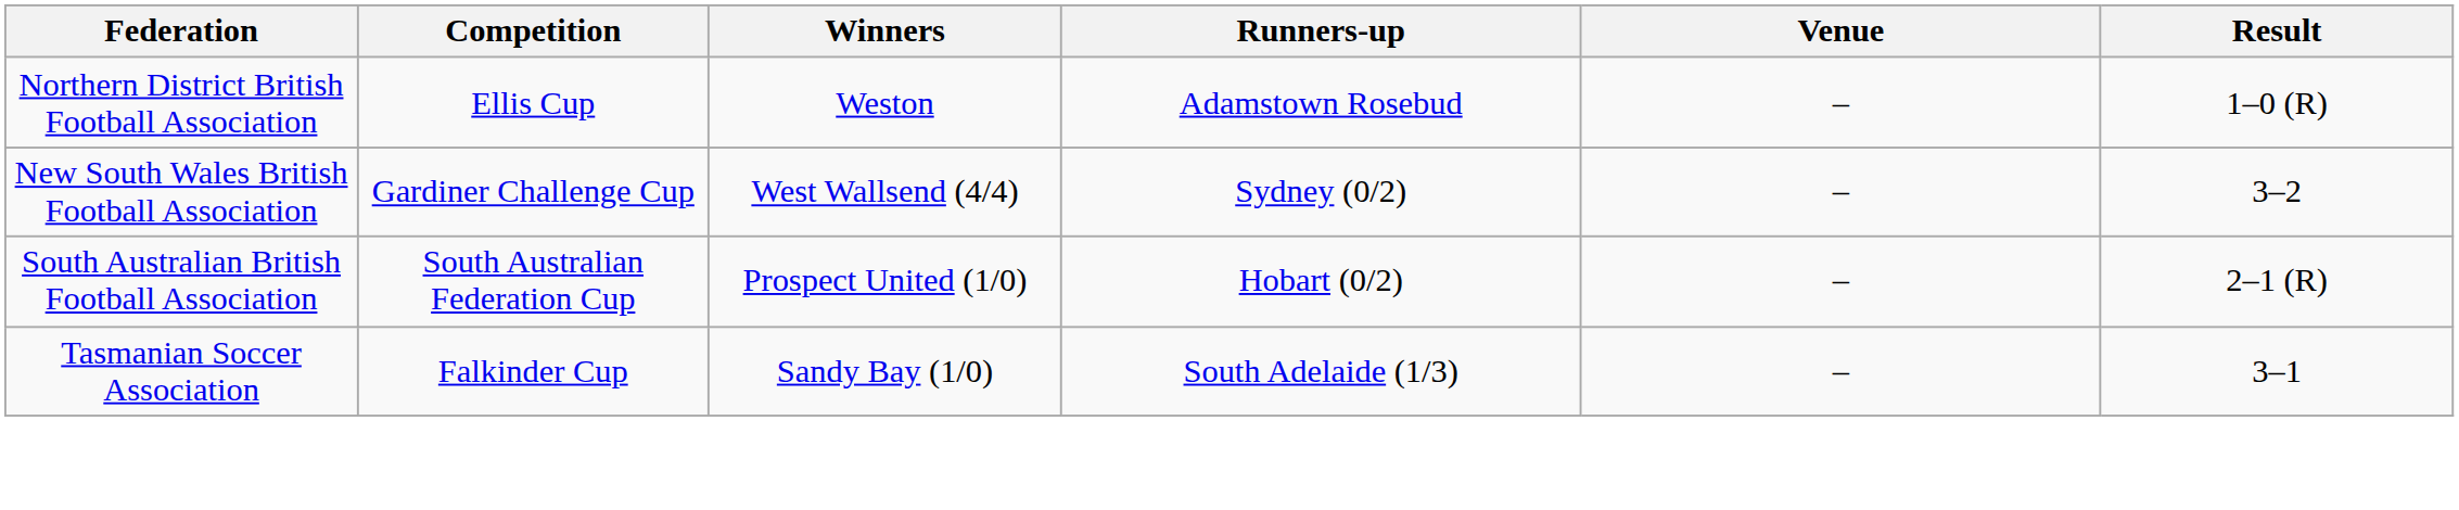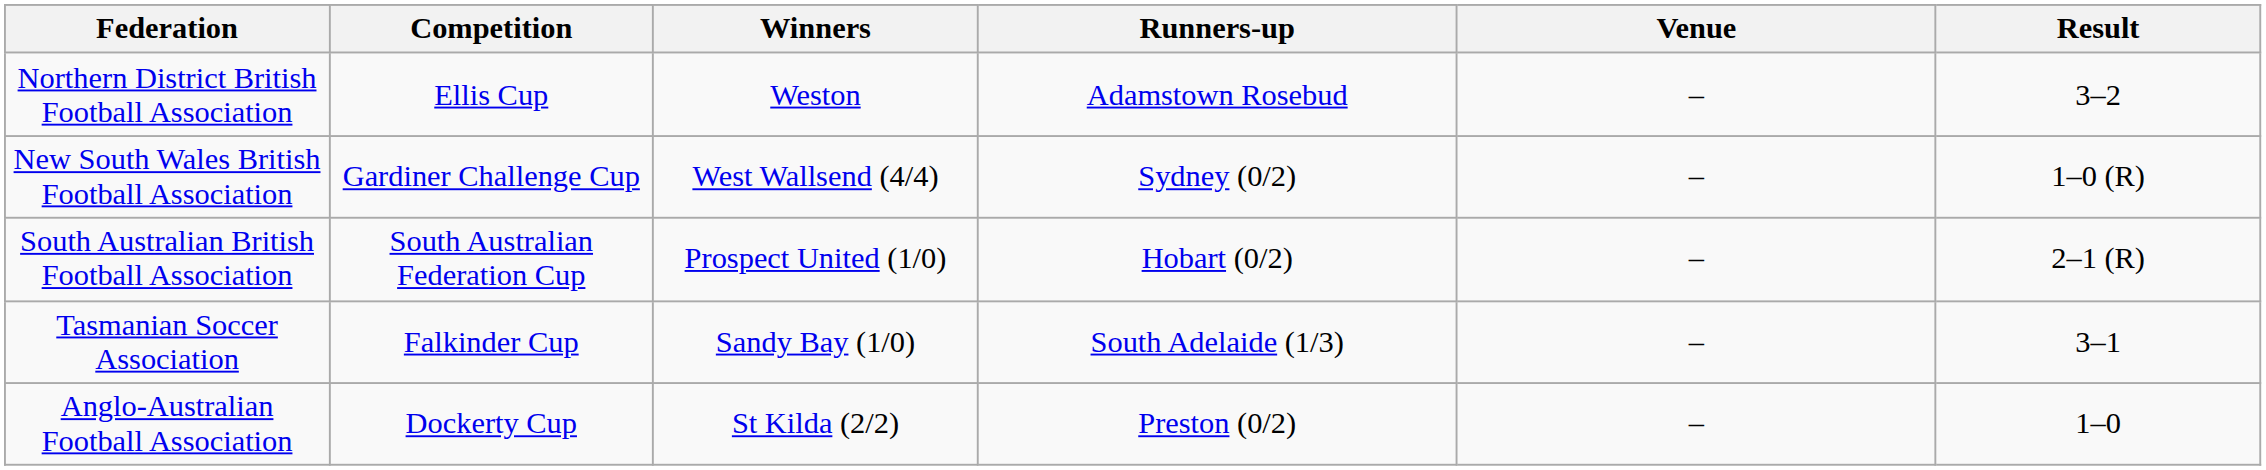 <table class="wikitable" width="75%">
 <tr>
 <th style="width:10em">Federation</th>
 <th style="width:10em">Competition</th>
 <th style="width:10em">Winners</th>
 <th style="width:15em">Runners-up</th>
 <th style="width:15em">Venue</th>
 <th style="width:10em">Result</th>
 </tr>
 <tr>
 <td align="center"><a href='#'>Northern District British Football Association</a></td>
 <td align="center"><a href='#'>Ellis Cup</a></td>
 <td align="center"><a href='#'>Weston</a></td>
 <td align="center"><a href='#'>Adamstown Rosebud</a></td>
 <td align="center">–</td>
-<td align="center">1–0 (R)</td>
+<td align="center">3–2</td>
 </tr>
 <tr>
 <td align="center"><a href='#'>New South Wales British Football Association</a></td>
 <td align="center"><a href='#'>Gardiner Challenge Cup</a></td>
 <td align="center"><a href='#'>West Wallsend</a> (4/4)</td>
 <td align="center"><a href='#'>Sydney</a> (0/2)</td>
 <td align="center">–</td>
-<td align="center">3–2</td>
+<td align="center">1–0 (R)</td>
 </tr>
 <tr>
 <td align="center"><a href='#'>South Australian British Football Association</a></td>
 <td align="center"><a href='#'>South Australian Federation Cup</a></td>
 <td align="center"><a href='#'>Prospect United</a> (1/0)</td>
 <td align="center"><a href='#'>Hobart</a> (0/2)</td>
 <td align="center">–</td>
 <td align="center">2–1 (R)</td>
 </tr>
 <tr>
 <td align="center"><a href='#'>Tasmanian Soccer Association</a></td>
 <td align="center"><a href='#'>Falkinder Cup</a></td>
 <td align="center"><a href='#'>Sandy Bay</a> (1/0)</td>
 <td align="center"><a href='#'>South Adelaide</a> (1/3)</td>
 <td align="center">–</td>
 <td align="center">3–1</td>
 </tr>
+<tr>
+<td align="center"><a href='#'>Anglo-Australian Football Association</a></td>
+<td align="center"><a href='#'>Dockerty Cup</a></td>
+<td align="center"><a href='#'>St Kilda</a> (2/2)</td>
+<td align="center"><a href='#'>Preston</a> (0/2)</td>
+<td align="center">–</td>
+<td align="center">1–0</td>
+</tr>
 </table>
